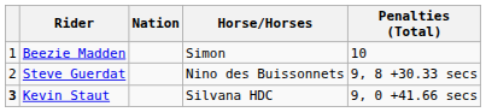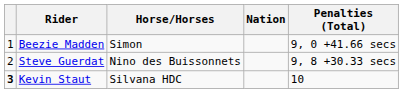 <table class="wikitable">
 <tr>
 <th></th>
 <th>Rider</th>
+<th>Horse/Horses</th>
 <th>Nation</th>
-<th>Horse/Horses</th>
 <th>Penalties<br>(Total)</th>
 </tr>
 <tr>
 <td>1</td>
 <td><a href='#'>Beezie Madden</a></td>
+<td>Simon</td>
 <td></td>
-<td>Simon</td>
-<td>10</td>
+<td>9, 0 +41.66 secs</td>
 </tr>
 <tr>
 <td>2</td>
 <td><a href='#'>Steve Guerdat</a></td>
+<td>Nino des Buissonnets</td>
 <td></td>
-<td>Nino des Buissonnets</td>
 <td>9, 8 +30.33 secs</td>
 </tr>
 <tr>
 <td><strong>3</strong></td>
 <td><a href='#'>Kevin Staut</a></td>
+<td>Silvana HDC</td>
 <td></td>
-<td>Silvana HDC</td>
-<td>9, 0 +41.66 secs</td>
+<td>10</td>
 </tr>
 </table>
